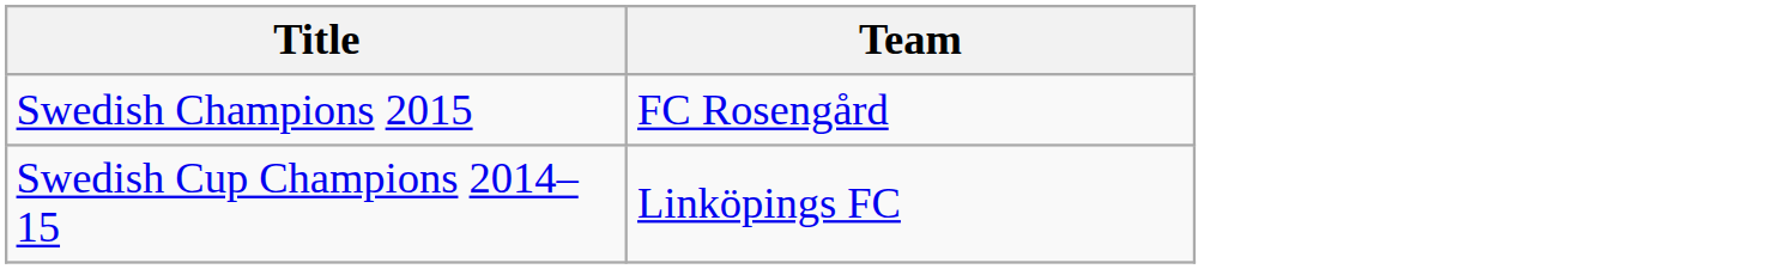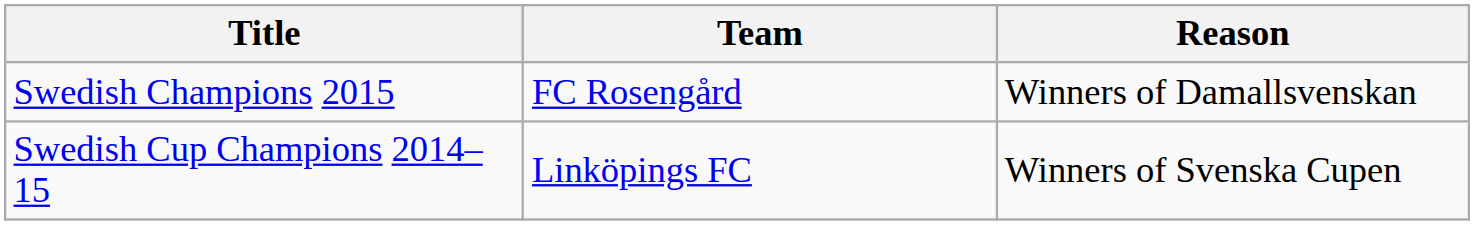 <table class="wikitable" style="text-align: left;">
 <tr>
 <th style="width: 220px;">Title</th>
 <th style="width: 200px;">Team</th>
+<th style="width: 200px;">Reason</th>
 </tr>
 <tr>
 <td><a href='#'>Swedish Champions</a> <a href='#'>2015</a></td>
 <td><a href='#'>FC Rosengård</a></td>
+<td>Winners of Damallsvenskan</td>
 </tr>
 <tr>
 <td><a href='#'>Swedish Cup Champions</a> <a href='#'>2014–15</a></td>
 <td><a href='#'>Linköpings FC</a></td>
+<td>Winners of Svenska Cupen</td>
 </tr>
 </table>
